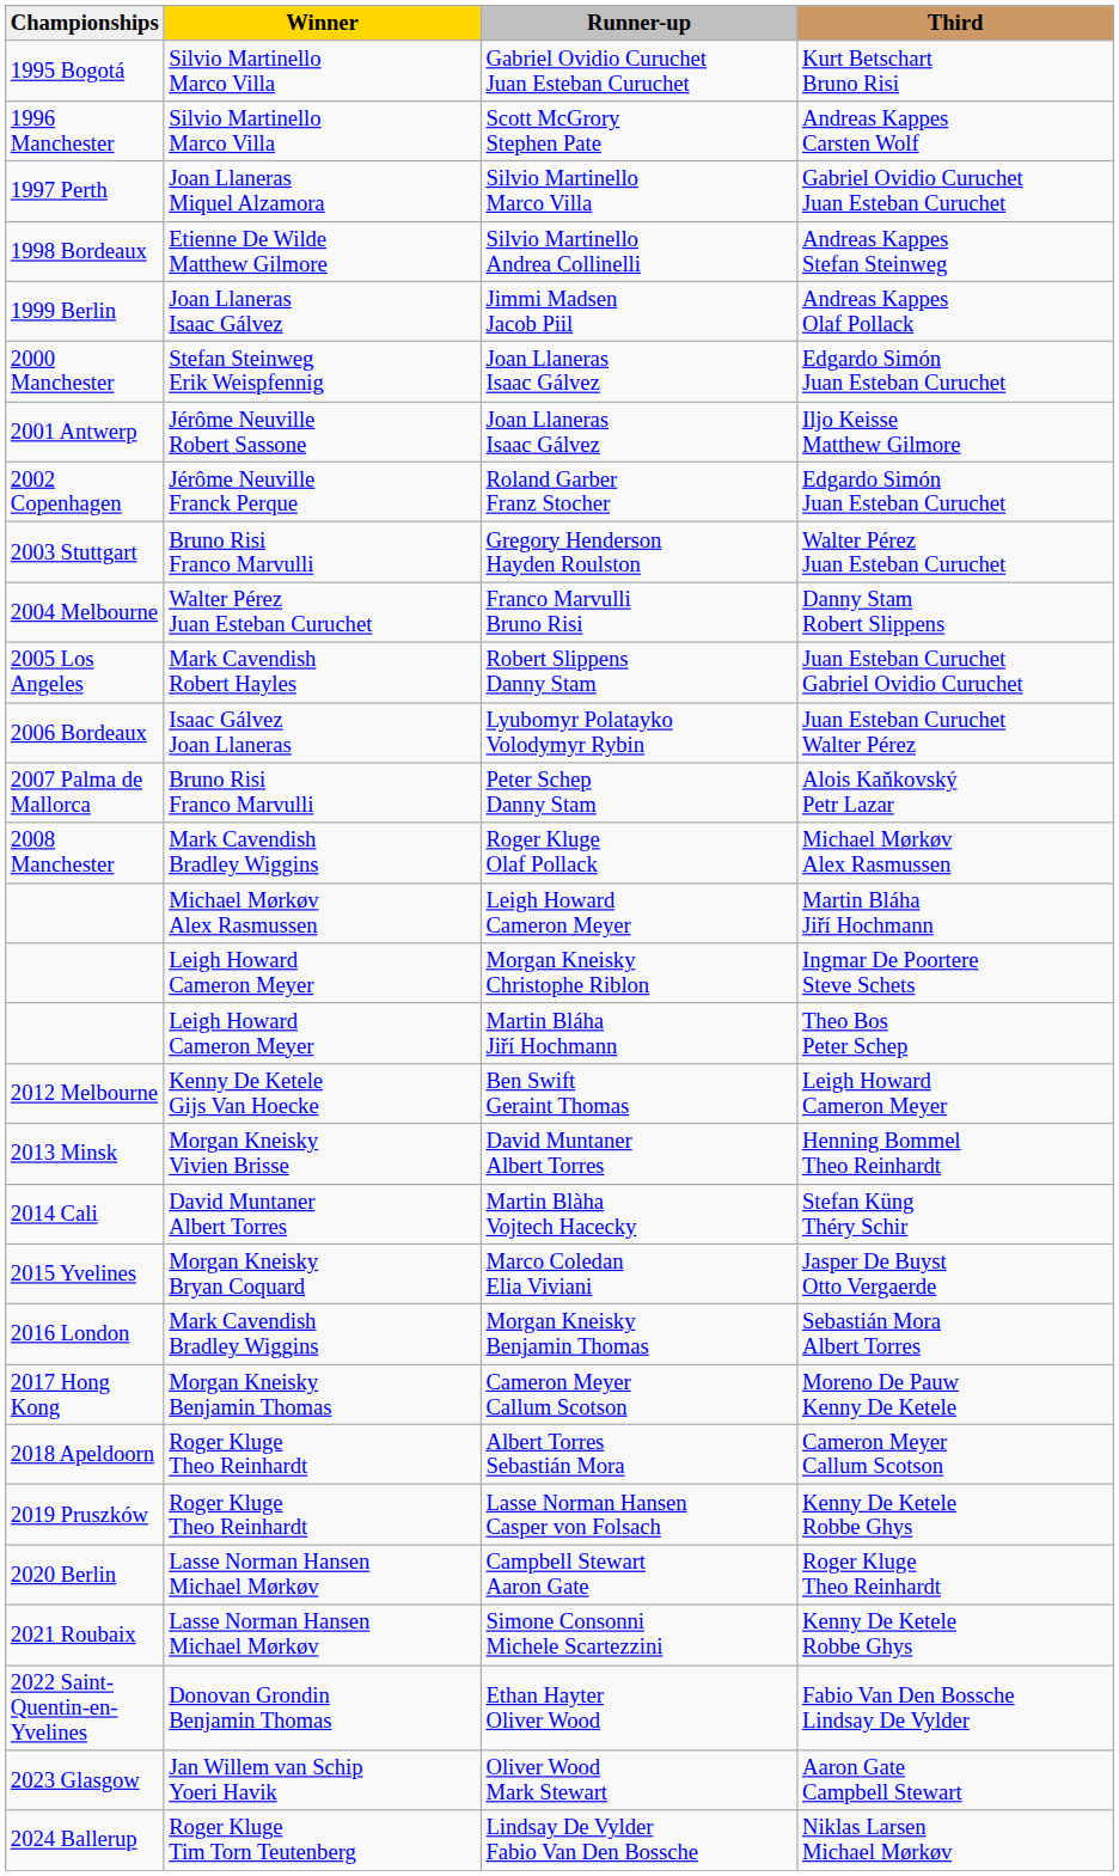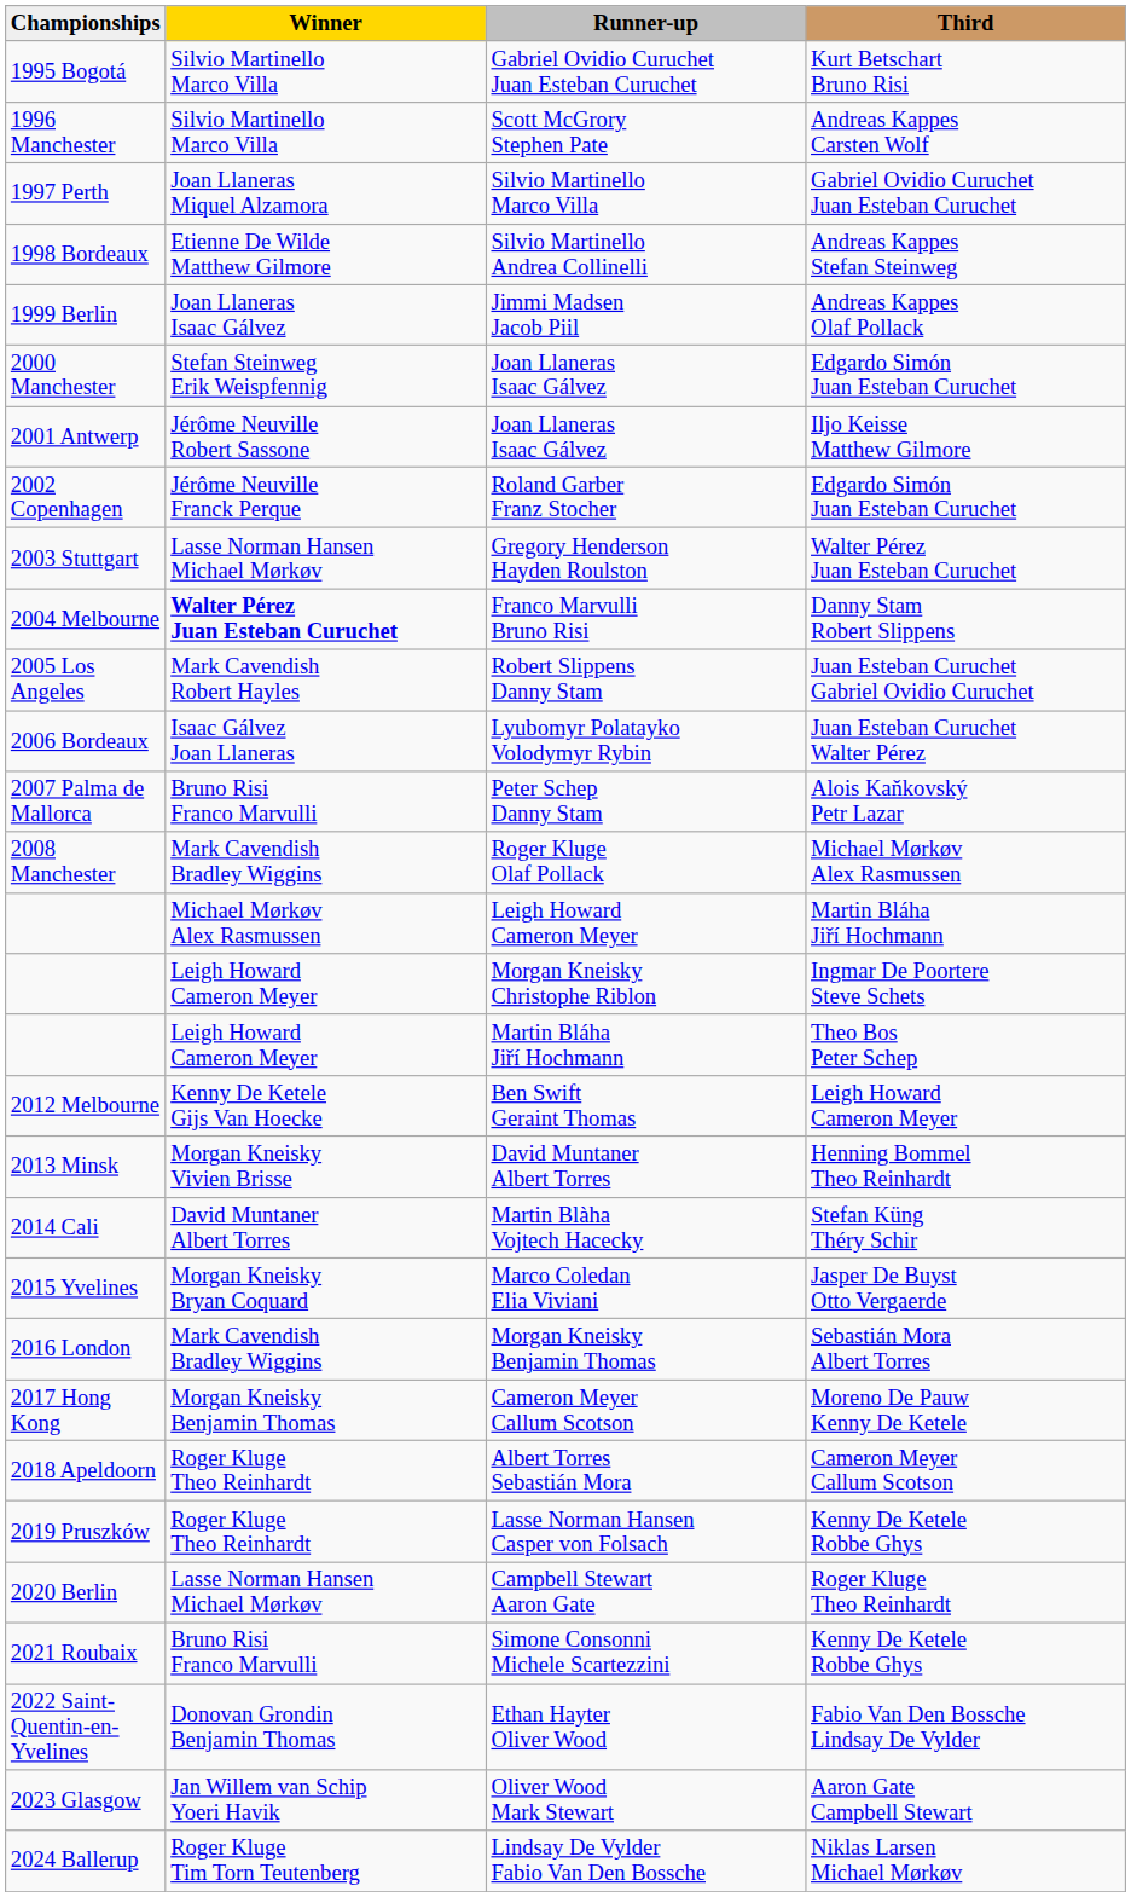 <table class="wikitable sortable" style="width:800px;">
 <tr>
 <th style="width:10%; background:#efefef;">Championships</th>
 <th style="width:30%; background:gold">Winner</th>
 <th style="width:30%; background:silver">Runner-up</th>
 <th style="width:30%; background:#CC9966">Third</th>
 </tr>
 <tr>
 <td><a href='#'>1995 Bogotá</a><br></td>
 <td><a href='#'>Silvio Martinello</a><br><a href='#'>Marco Villa</a><br><small></small></td>
 <td><a href='#'>Gabriel Ovidio Curuchet</a><br><a href='#'>Juan Esteban Curuchet</a><br><small></small></td>
 <td><a href='#'>Kurt Betschart</a><br><a href='#'>Bruno Risi</a><br><small></small></td>
 </tr>
 <tr>
 <td><a href='#'>1996 Manchester</a><br></td>
 <td><a href='#'>Silvio Martinello</a><br><a href='#'>Marco Villa</a><br><small></small></td>
 <td><a href='#'>Scott McGrory</a><br><a href='#'>Stephen Pate</a><br><small></small></td>
 <td><a href='#'>Andreas Kappes</a><br><a href='#'>Carsten Wolf</a><br><small></small></td>
 </tr>
 <tr>
 <td><a href='#'>1997 Perth</a><br></td>
 <td><a href='#'>Joan Llaneras</a><br><a href='#'>Miquel Alzamora</a><br><small></small></td>
 <td><a href='#'>Silvio Martinello</a><br><a href='#'>Marco Villa</a><br><small></small></td>
 <td><a href='#'>Gabriel Ovidio Curuchet</a><br><a href='#'>Juan Esteban Curuchet</a><br><small></small></td>
 </tr>
 <tr>
 <td><a href='#'>1998 Bordeaux</a><br></td>
 <td><a href='#'>Etienne De Wilde</a><br><a href='#'>Matthew Gilmore</a><br><small></small></td>
 <td><a href='#'>Silvio Martinello</a><br><a href='#'>Andrea Collinelli</a><br><small></small></td>
 <td><a href='#'>Andreas Kappes</a><br><a href='#'>Stefan Steinweg</a><br><small></small></td>
 </tr>
 <tr>
 <td><a href='#'>1999 Berlin</a><br></td>
 <td><a href='#'>Joan Llaneras</a><br><a href='#'>Isaac Gálvez</a><br><small></small></td>
 <td><a href='#'>Jimmi Madsen</a><br><a href='#'>Jacob Piil</a><br><small></small></td>
 <td><a href='#'>Andreas Kappes</a><br><a href='#'>Olaf Pollack</a><br><small></small></td>
 </tr>
 <tr>
 <td><a href='#'>2000 Manchester</a><br></td>
 <td><a href='#'>Stefan Steinweg</a><br><a href='#'>Erik Weispfennig</a><br><small></small></td>
 <td><a href='#'>Joan Llaneras</a><br><a href='#'>Isaac Gálvez</a><br><small></small></td>
 <td><a href='#'>Edgardo Simón</a><br><a href='#'>Juan Esteban Curuchet</a><br><small></small></td>
 </tr>
 <tr>
 <td><a href='#'>2001 Antwerp</a><br></td>
 <td><a href='#'>Jérôme Neuville</a> <br><a href='#'>Robert Sassone</a><br><small></small></td>
 <td><a href='#'>Joan Llaneras</a><br><a href='#'>Isaac Gálvez</a><br><small></small></td>
 <td><a href='#'>Iljo Keisse</a><br><a href='#'>Matthew Gilmore</a><br><small></small></td>
 </tr>
 <tr>
 <td><a href='#'>2002 Copenhagen</a><br></td>
 <td><a href='#'>Jérôme Neuville</a><br><a href='#'>Franck Perque</a><br><small></small></td>
 <td><a href='#'>Roland Garber</a><br><a href='#'>Franz Stocher</a><br><small></small></td>
 <td><a href='#'>Edgardo Simón</a><br><a href='#'>Juan Esteban Curuchet</a><br><small></small></td>
 </tr>
 <tr>
 <td><a href='#'>2003 Stuttgart</a><br></td>
-<td><a href='#'>Bruno Risi</a><br><a href='#'>Franco Marvulli</a><br><small></small></td>
+<td><a href='#'>Lasse Norman Hansen</a><br><a href='#'>Michael Mørkøv</a><br><small></small></td>
 <td><a href='#'>Gregory Henderson</a><br><a href='#'>Hayden Roulston</a><br><small></small></td>
 <td><a href='#'>Walter Pérez</a><br><a href='#'>Juan Esteban Curuchet</a><br><small></small></td>
 </tr>
 <tr>
 <td><a href='#'>2004 Melbourne</a><br></td>
-<td><a href='#'>Walter Pérez</a><br><a href='#'>Juan Esteban Curuchet</a><br><small></small></td>
+<td><strong><a href='#'>Walter Pérez</a><br><a href='#'>Juan Esteban Curuchet</a><br><small></small></strong></td>
 <td><a href='#'>Franco Marvulli</a><br><a href='#'>Bruno Risi</a><br><small></small></td>
 <td><a href='#'>Danny Stam</a><br><a href='#'>Robert Slippens</a><br><small></small></td>
 </tr>
 <tr>
 <td><a href='#'>2005 Los Angeles</a><br></td>
 <td><a href='#'>Mark Cavendish</a><br><a href='#'>Robert Hayles</a><br><small></small></td>
 <td><a href='#'>Robert Slippens</a><br><a href='#'>Danny Stam</a><br><small></small></td>
 <td><a href='#'>Juan Esteban Curuchet</a><br><a href='#'>Gabriel Ovidio Curuchet</a><br><small></small></td>
 </tr>
 <tr>
 <td><a href='#'>2006 Bordeaux</a><br></td>
 <td><a href='#'>Isaac Gálvez</a><br><a href='#'>Joan Llaneras</a><br><small></small></td>
 <td><a href='#'>Lyubomyr Polatayko</a><br><a href='#'>Volodymyr Rybin</a><br><small></small></td>
 <td><a href='#'>Juan Esteban Curuchet</a><br><a href='#'>Walter Pérez</a><br><small></small></td>
 </tr>
 <tr>
 <td><a href='#'>2007 Palma de Mallorca</a><br></td>
 <td><a href='#'>Bruno Risi</a><br><a href='#'>Franco Marvulli</a><br><small></small></td>
 <td><a href='#'>Peter Schep</a><br><a href='#'>Danny Stam</a><br><small></small></td>
 <td><a href='#'>Alois Kaňkovský</a><br><a href='#'>Petr Lazar</a><br><small></small></td>
 </tr>
 <tr>
 <td><a href='#'>2008 Manchester</a><br></td>
 <td><a href='#'>Mark Cavendish</a><br><a href='#'>Bradley Wiggins</a><br><small></small></td>
 <td><a href='#'>Roger Kluge</a><br><a href='#'>Olaf Pollack</a><br><small></small></td>
 <td><a href='#'>Michael Mørkøv</a><br><a href='#'>Alex Rasmussen</a><br><small></small></td>
 </tr>
 <tr>
 <td><br></td>
 <td><a href='#'>Michael Mørkøv</a><br><a href='#'>Alex Rasmussen</a><br><small></small></td>
 <td><a href='#'>Leigh Howard</a><br><a href='#'>Cameron Meyer</a><br><small></small></td>
 <td><a href='#'>Martin Bláha</a><br><a href='#'>Jiří Hochmann</a><br><small></small></td>
 </tr>
 <tr>
 <td><br></td>
 <td><a href='#'>Leigh Howard</a><br><a href='#'>Cameron Meyer</a><br><small></small></td>
 <td><a href='#'>Morgan Kneisky</a><br><a href='#'>Christophe Riblon</a><br><small></small></td>
 <td><a href='#'>Ingmar De Poortere</a><br><a href='#'>Steve Schets</a><br><small></small></td>
 </tr>
 <tr>
 <td><br></td>
 <td><a href='#'>Leigh Howard</a><br><a href='#'>Cameron Meyer</a><br><small></small></td>
 <td><a href='#'>Martin Bláha</a><br><a href='#'>Jiří Hochmann</a><br><small></small></td>
 <td><a href='#'>Theo Bos</a><br><a href='#'>Peter Schep</a><br><small></small></td>
 </tr>
 <tr>
 <td><a href='#'>2012 Melbourne</a><br></td>
 <td><a href='#'>Kenny De Ketele</a><br><a href='#'>Gijs Van Hoecke</a><br><small></small></td>
 <td><a href='#'>Ben Swift</a><br><a href='#'>Geraint Thomas</a><br><small></small></td>
 <td><a href='#'>Leigh Howard</a><br><a href='#'>Cameron Meyer</a><br><small></small></td>
 </tr>
 <tr>
 <td><a href='#'>2013 Minsk</a><br></td>
 <td><a href='#'>Morgan Kneisky</a>  <br>  <a href='#'>Vivien Brisse</a><br> <small></small></td>
 <td><a href='#'>David Muntaner</a><br><a href='#'>Albert Torres</a><br><small></small></td>
 <td><a href='#'>Henning Bommel</a><br><a href='#'>Theo Reinhardt</a><br><small></small></td>
 </tr>
 <tr>
 <td><a href='#'>2014 Cali</a><br></td>
 <td><a href='#'>David Muntaner</a><br><a href='#'>Albert Torres</a><br><small></small></td>
 <td><a href='#'>Martin Blàha</a><br><a href='#'>Vojtech Hacecky</a><br><small></small></td>
 <td><a href='#'>Stefan Küng</a><br><a href='#'>Théry Schir</a><br><small></small></td>
 </tr>
 <tr>
 <td><a href='#'>2015 Yvelines</a><br></td>
 <td><a href='#'>Morgan Kneisky</a><br> <a href='#'>Bryan Coquard</a>   <br> <small></small></td>
 <td><a href='#'>Marco Coledan</a><br><a href='#'>Elia Viviani</a><br><small></small></td>
 <td><a href='#'>Jasper De Buyst</a><br><a href='#'>Otto Vergaerde</a><br><small></small></td>
 </tr>
 <tr>
 <td><a href='#'>2016 London</a><br></td>
 <td><a href='#'>Mark Cavendish</a><br><a href='#'>Bradley Wiggins</a><br><small></small></td>
 <td><a href='#'>Morgan Kneisky</a><br><a href='#'>Benjamin Thomas</a><br><small></small></td>
 <td><a href='#'>Sebastián Mora</a><br><a href='#'>Albert Torres</a><br><small></small></td>
 </tr>
 <tr>
 <td><a href='#'>2017 Hong Kong</a><br></td>
 <td><a href='#'>Morgan Kneisky</a><br><a href='#'>Benjamin Thomas</a><br><small></small></td>
 <td><a href='#'>Cameron Meyer</a><br><a href='#'>Callum Scotson</a><br><small></small></td>
 <td><a href='#'>Moreno De Pauw</a><br><a href='#'>Kenny De Ketele</a><br><small></small></td>
 </tr>
 <tr>
 <td><a href='#'>2018 Apeldoorn</a><br></td>
 <td><a href='#'>Roger Kluge</a><br><a href='#'>Theo Reinhardt</a><br><small></small></td>
 <td><a href='#'>Albert Torres</a><br><a href='#'>Sebastián Mora</a><br><small></small></td>
 <td><a href='#'>Cameron Meyer</a><br><a href='#'>Callum Scotson</a><br><small></small></td>
 </tr>
 <tr>
 <td><a href='#'>2019 Pruszków</a><br></td>
 <td><a href='#'>Roger Kluge</a><br><a href='#'>Theo Reinhardt</a><br><small></small></td>
 <td><a href='#'>Lasse Norman Hansen</a><br><a href='#'>Casper von Folsach</a><br><small></small></td>
 <td><a href='#'>Kenny De Ketele</a><br><a href='#'>Robbe Ghys</a><br><small></small></td>
 </tr>
 <tr>
 <td><a href='#'>2020 Berlin</a><br></td>
 <td><a href='#'>Lasse Norman Hansen</a><br><a href='#'>Michael Mørkøv</a><br><small></small></td>
 <td><a href='#'>Campbell Stewart</a><br><a href='#'>Aaron Gate</a><br><small></small></td>
 <td><a href='#'>Roger Kluge</a><br><a href='#'>Theo Reinhardt</a><br><small></small></td>
 </tr>
 <tr>
 <td><a href='#'>2021 Roubaix</a><br></td>
-<td><a href='#'>Lasse Norman Hansen</a><br><a href='#'>Michael Mørkøv</a><br><small></small></td>
+<td><a href='#'>Bruno Risi</a><br><a href='#'>Franco Marvulli</a><br><small></small></td>
 <td><a href='#'>Simone Consonni</a><br><a href='#'>Michele Scartezzini</a><br><small></small></td>
 <td><a href='#'>Kenny De Ketele</a><br><a href='#'>Robbe Ghys</a><br><small></small></td>
 </tr>
 <tr>
 <td><a href='#'>2022 Saint-Quentin-en-Yvelines</a><br></td>
 <td><a href='#'>Donovan Grondin</a><br><a href='#'>Benjamin Thomas</a><br><small></small></td>
 <td><a href='#'>Ethan Hayter</a><br><a href='#'>Oliver Wood</a><br><small></small></td>
 <td><a href='#'>Fabio Van Den Bossche</a><br><a href='#'>Lindsay De Vylder</a><br><small></small></td>
 </tr>
 <tr>
 <td><a href='#'>2023 Glasgow</a><br></td>
 <td><a href='#'>Jan Willem van Schip</a><br><a href='#'>Yoeri Havik</a><br><small></small></td>
 <td><a href='#'>Oliver Wood</a><br><a href='#'>Mark Stewart</a><br><small></small></td>
 <td><a href='#'>Aaron Gate</a><br><a href='#'>Campbell Stewart</a><br><small></small></td>
 </tr>
 <tr>
 <td><a href='#'>2024 Ballerup</a><br></td>
 <td><a href='#'>Roger Kluge</a><br><a href='#'>Tim Torn Teutenberg</a><br><small></small></td>
 <td><a href='#'>Lindsay De Vylder</a><br><a href='#'>Fabio Van Den Bossche</a><br><small></small></td>
 <td><a href='#'>Niklas Larsen</a><br><a href='#'>Michael Mørkøv</a><br><small></small></td>
 </tr>
 </table>
